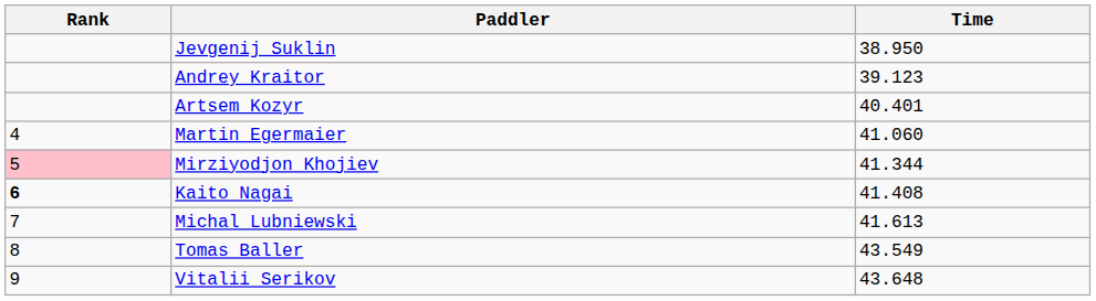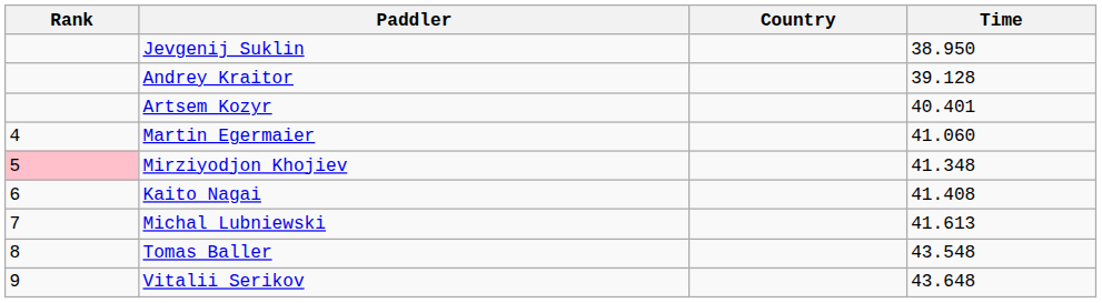 <table class="wikitable" width=50%>
 <tr>
 <th>Rank</th>
 <th>Paddler</th>
+<th>Country</th>
 <th>Time</th>
 </tr>
 <tr>
 <td></td>
 <td><a href='#'>Jevgenij Suklin</a></td>
+<td></td>
 <td>38.950</td>
 </tr>
 <tr>
 <td></td>
 <td><a href='#'>Andrey Kraitor</a></td>
-<td>39.123</td>
+<td></td>
+<td>39.128</td>
 </tr>
 <tr>
 <td></td>
 <td><a href='#'>Artsem Kozyr</a></td>
+<td></td>
 <td>40.401</td>
 </tr>
 <tr>
 <td>4</td>
 <td><a href='#'>Martin Egermaier</a></td>
+<td></td>
 <td>41.060</td>
 </tr>
 <tr>
 <td style="background: pink;">5</td>
 <td><a href='#'>Mirziyodjon Khojiev</a></td>
-<td>41.344</td>
+<td></td>
+<td>41.348</td>
 </tr>
 <tr>
-<td><strong>6</strong></td>
+<td>6</td>
 <td><a href='#'>Kaito Nagai</a></td>
+<td></td>
 <td>41.408</td>
 </tr>
 <tr>
 <td>7</td>
 <td><a href='#'>Michal Lubniewski</a></td>
+<td></td>
 <td>41.613</td>
 </tr>
 <tr>
 <td>8</td>
 <td><a href='#'>Tomas Baller</a></td>
-<td>43.549</td>
+<td></td>
+<td>43.548</td>
 </tr>
 <tr>
 <td>9</td>
 <td><a href='#'>Vitalii Serikov</a></td>
+<td></td>
 <td>43.648</td>
 </tr>
 </table>
